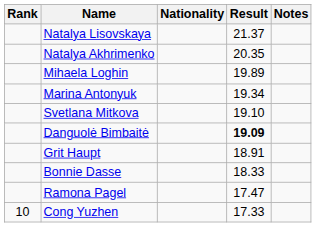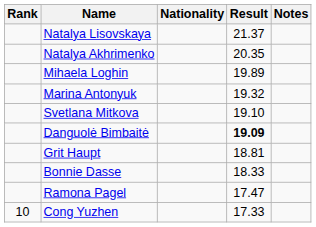 <table class="wikitable sortable" style="text-align:center">
 <tr>
 <th>Rank</th>
 <th>Name</th>
 <th>Nationality</th>
 <th>Result</th>
 <th>Notes</th>
 </tr>
 <tr>
 <td></td>
 <td align=left><a href='#'>Natalya Lisovskaya</a></td>
 <td align=left></td>
 <td>21.37</td>
 <td></td>
 </tr>
 <tr>
 <td></td>
 <td align=left><a href='#'>Natalya Akhrimenko</a></td>
 <td align=left></td>
 <td>20.35</td>
 <td></td>
 </tr>
 <tr>
 <td></td>
 <td align=left><a href='#'>Mihaela Loghin</a></td>
 <td align=left></td>
 <td>19.89</td>
 <td></td>
 </tr>
 <tr>
 <td></td>
 <td align=left><a href='#'>Marina Antonyuk</a></td>
 <td align=left></td>
-<td>19.34</td>
+<td>19.32</td>
 <td></td>
 </tr>
 <tr>
 <td></td>
 <td align=left><a href='#'>Svetlana Mitkova</a></td>
 <td align=left></td>
 <td>19.10</td>
 <td></td>
 </tr>
 <tr>
 <td></td>
 <td align=left><a href='#'>Danguolė Bimbaitė</a></td>
 <td align=left></td>
 <td><strong>19.09</strong></td>
 <td></td>
 </tr>
 <tr>
 <td></td>
 <td align=left><a href='#'>Grit Haupt</a></td>
 <td align=left></td>
-<td>18.91</td>
+<td>18.81</td>
 <td></td>
 </tr>
 <tr>
 <td></td>
 <td align=left><a href='#'>Bonnie Dasse</a></td>
 <td align=left></td>
 <td>18.33</td>
 <td></td>
 </tr>
 <tr>
 <td></td>
 <td align=left><a href='#'>Ramona Pagel</a></td>
 <td align=left></td>
 <td>17.47</td>
 <td></td>
 </tr>
 <tr>
 <td>10</td>
 <td align=left><a href='#'>Cong Yuzhen</a></td>
 <td align=left></td>
 <td>17.33</td>
 <td></td>
 </tr>
 </table>
